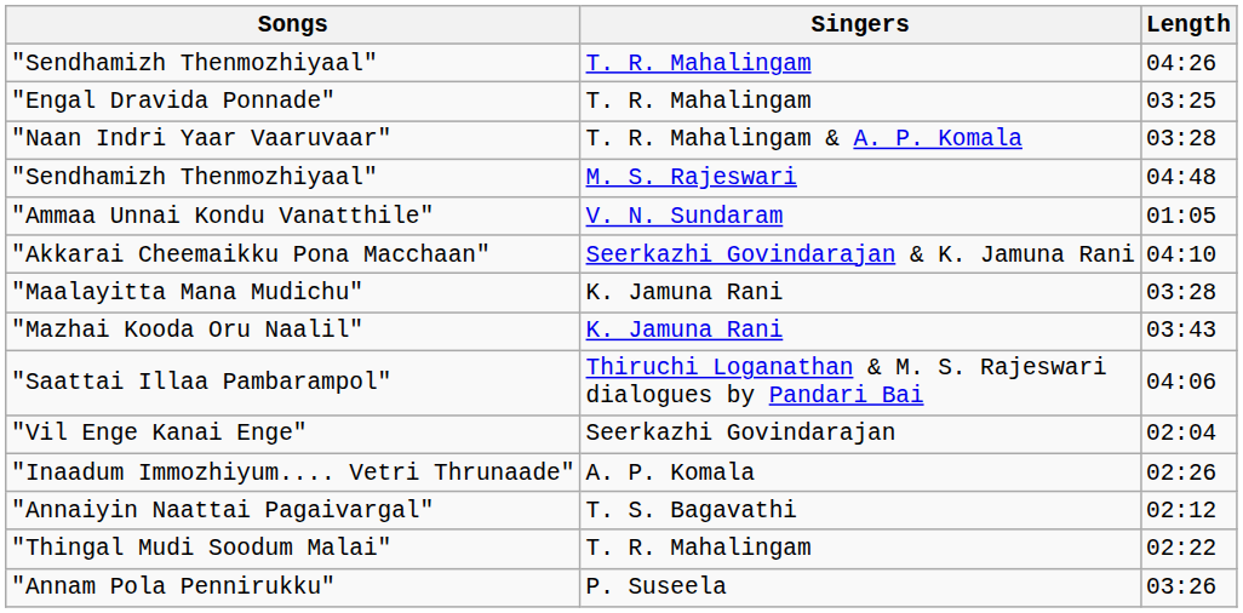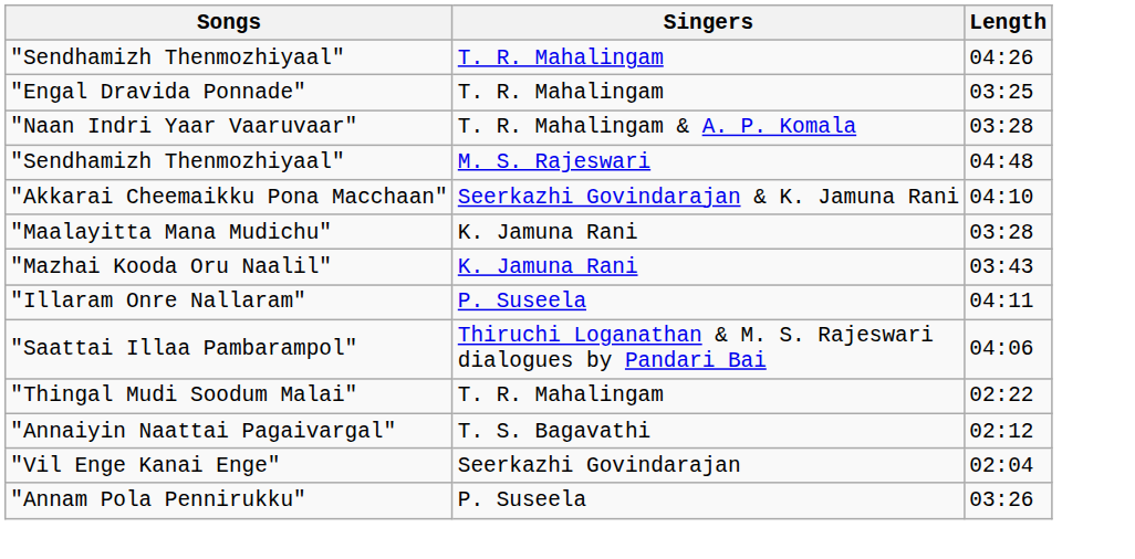 <table class="wikitable">
 <tr>
 <th>Songs</th>
 <th>Singers</th>
 <th>Length</th>
 </tr>
 <tr>
 <td>"Sendhamizh Thenmozhiyaal"</td>
 <td><a href='#'>T. R. Mahalingam</a></td>
 <td>04:26</td>
 </tr>
 <tr>
 <td>"Engal Dravida Ponnade"</td>
 <td>T. R. Mahalingam</td>
 <td>03:25</td>
 </tr>
 <tr>
 <td>"Naan Indri Yaar Vaaruvaar"</td>
 <td>T. R. Mahalingam & <a href='#'>A. P. Komala</a></td>
 <td>03:28</td>
 </tr>
 <tr>
 <td>"Sendhamizh Thenmozhiyaal"</td>
 <td><a href='#'>M. S. Rajeswari</a></td>
 <td>04:48</td>
 </tr>
 <tr>
-<td>"Ammaa Unnai Kondu Vanatthile"</td>
-<td><a href='#'>V. N. Sundaram</a></td>
-<td>01:05</td>
-</tr>
-<tr>
 <td>"Akkarai Cheemaikku Pona Macchaan"</td>
 <td><a href='#'>Seerkazhi Govindarajan</a> & K. Jamuna Rani</td>
 <td>04:10</td>
 </tr>
 <tr>
 <td>"Maalayitta Mana Mudichu"</td>
 <td>K. Jamuna Rani</td>
 <td>03:28</td>
 </tr>
 <tr>
 <td>"Mazhai Kooda Oru Naalil"</td>
 <td><a href='#'>K. Jamuna Rani</a></td>
 <td>03:43</td>
 </tr>
 <tr>
+<td>"Illaram Onre Nallaram"</td>
+<td><a href='#'>P. Suseela</a></td>
+<td>04:11</td>
+</tr>
+<tr>
 <td>"Saattai Illaa Pambarampol"</td>
 <td><a href='#'>Thiruchi Loganathan</a> & M. S. Rajeswari<br>dialogues by <a href='#'>Pandari Bai</a></td>
 <td>04:06</td>
+</tr>
+<tr>
+<td>"Thingal Mudi Soodum Malai"</td>
+<td>T. R. Mahalingam</td>
+<td>02:22</td>
+</tr>
+<tr>
+<td>"Annaiyin Naattai Pagaivargal"</td>
+<td>T. S. Bagavathi</td>
+<td>02:12</td>
 </tr>
 <tr>
 <td>"Vil Enge Kanai Enge"</td>
 <td>Seerkazhi Govindarajan</td>
 <td>02:04</td>
 </tr>
 <tr>
-<td>"Inaadum Immozhiyum.... Vetri Thrunaade"</td>
-<td>A. P. Komala</td>
-<td>02:26</td>
-</tr>
-<tr>
-<td>"Annaiyin Naattai Pagaivargal"</td>
-<td>T. S. Bagavathi</td>
-<td>02:12</td>
-</tr>
-<tr>
-<td>"Thingal Mudi Soodum Malai"</td>
-<td>T. R. Mahalingam</td>
-<td>02:22</td>
-</tr>
-<tr>
 <td>"Annam Pola Pennirukku"</td>
 <td>P. Suseela</td>
 <td>03:26</td>
 </tr>
 </table>
